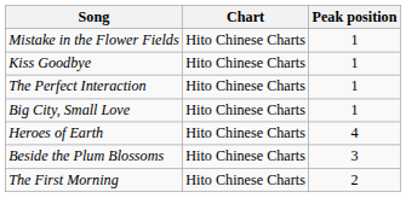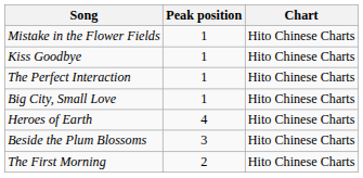 <table class="wikitable">
 <tr>
 <th>Song</th>
+<th>Peak position</th>
 <th>Chart</th>
-<th>Peak position</th>
 </tr>
 <tr>
 <td><em>Mistake in the Flower Fields</em></td>
+<td align="center">1</td>
 <td>Hito Chinese Charts</td>
-<td align="center">1</td>
 </tr>
 <tr>
 <td><em>Kiss Goodbye</em></td>
+<td align="center">1</td>
 <td>Hito Chinese Charts</td>
-<td align="center">1</td>
 </tr>
 <tr>
 <td><em>The Perfect Interaction</em></td>
+<td align="center">1</td>
 <td>Hito Chinese Charts</td>
-<td align="center">1</td>
 </tr>
 <tr>
 <td><em>Big City, Small Love</em></td>
+<td align="center">1</td>
 <td>Hito Chinese Charts</td>
-<td align="center">1</td>
 </tr>
 <tr>
 <td><em>Heroes of Earth</em></td>
+<td align="center">4</td>
 <td>Hito Chinese Charts</td>
-<td align="center">4</td>
 </tr>
 <tr>
 <td><em>Beside the Plum Blossoms</em></td>
+<td align="center">3</td>
 <td>Hito Chinese Charts</td>
-<td align="center">3</td>
 </tr>
 <tr>
 <td><em>The First Morning</em></td>
+<td align="center">2</td>
 <td>Hito Chinese Charts</td>
-<td align="center">2</td>
 </tr>
 </table>
